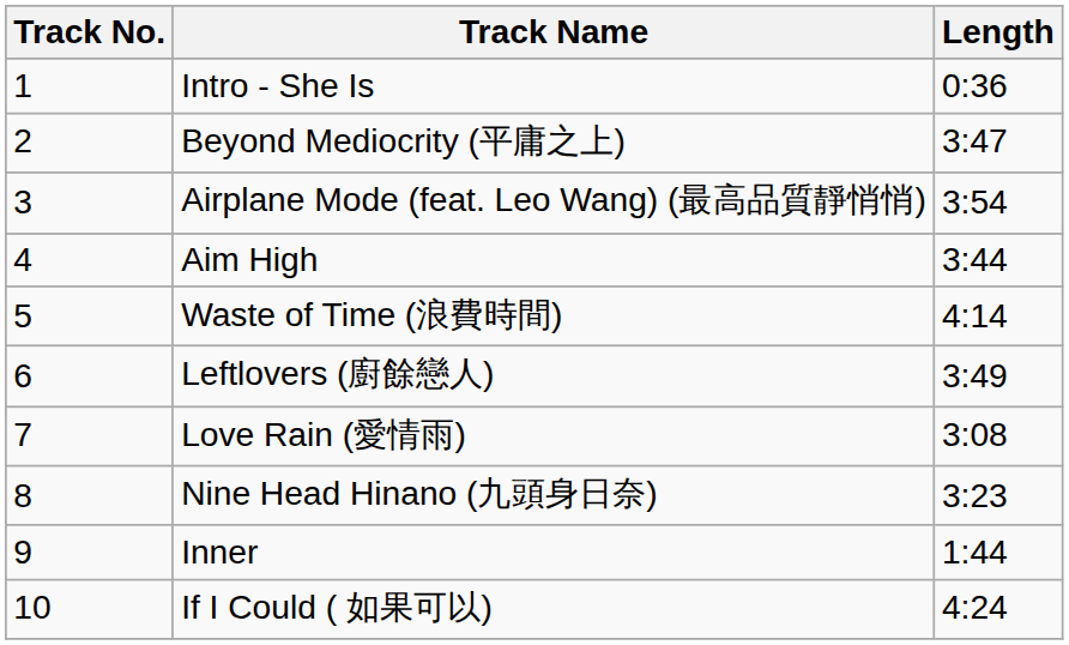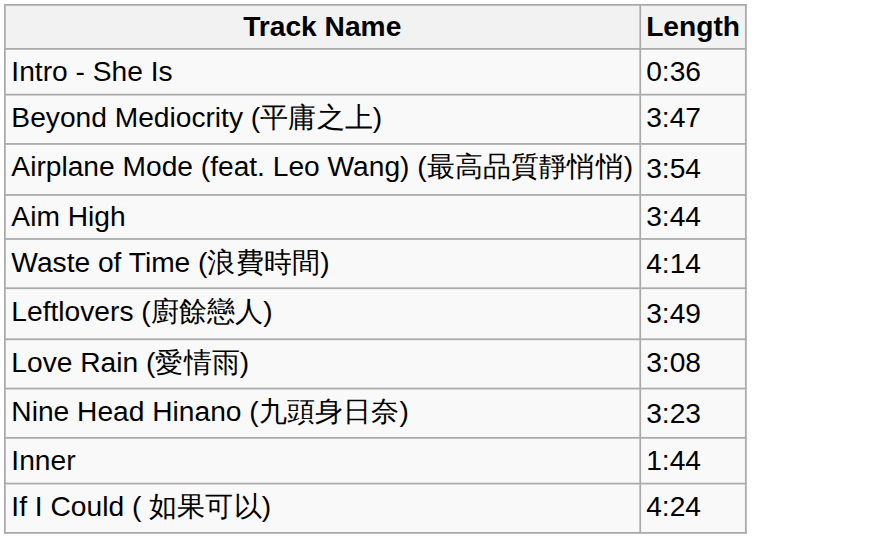 <table class="wikitable">
 <tr>
-<th>Track No.</th>
 <th>Track Name</th>
 <th>Length</th>
 </tr>
 <tr>
-<td>1</td>
 <td>Intro - She Is</td>
 <td>0:36</td>
 </tr>
 <tr>
-<td>2</td>
 <td>Beyond Mediocrity (平庸之上)</td>
 <td>3:47</td>
 </tr>
 <tr>
-<td>3</td>
 <td>Airplane Mode (feat. Leo Wang) (最高品質靜悄悄)</td>
 <td>3:54</td>
 </tr>
 <tr>
-<td>4</td>
 <td>Aim High</td>
 <td>3:44</td>
 </tr>
 <tr>
-<td>5</td>
 <td>Waste of Time (浪費時間)</td>
 <td>4:14</td>
 </tr>
 <tr>
-<td>6</td>
 <td>Leftlovers (廚餘戀人)</td>
 <td>3:49</td>
 </tr>
 <tr>
-<td>7</td>
 <td>Love Rain (愛情雨)</td>
 <td>3:08</td>
 </tr>
 <tr>
-<td>8</td>
 <td>Nine Head Hinano (九頭身日奈)</td>
 <td>3:23</td>
 </tr>
 <tr>
-<td>9</td>
 <td>Inner</td>
 <td>1:44</td>
 </tr>
 <tr>
-<td>10</td>
 <td>If I Could ( 如果可以)</td>
 <td>4:24</td>
 </tr>
 </table>
